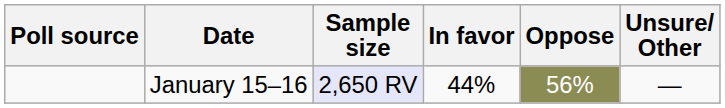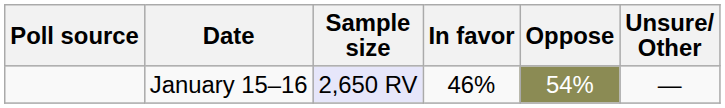 <table class="wikitable sortable collapsible" style="text-align:center;line-height:17px">
 <tr>
 <th>Poll source</th>
 <th>Date</th>
 <th>Sample<br>size</th>
 <th>In favor</th>
 <th>Oppose</th>
 <th>Unsure/<br>Other</th>
 </tr>
 <tr>
 <td></td>
 <td>January 15–16</td>
 <td style="background: lavender;">2,650 RV</td>
-<td>44%</td>
-<td style="background:#8B8B54; color: white">56%</td>
+<td>46%</td>
+<td style="background:#8B8B54; color: white">54%</td>
 <td>—</td>
 </tr>
 </table>
